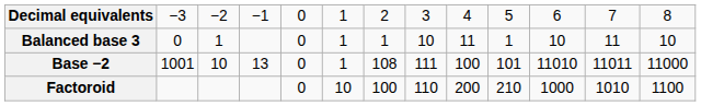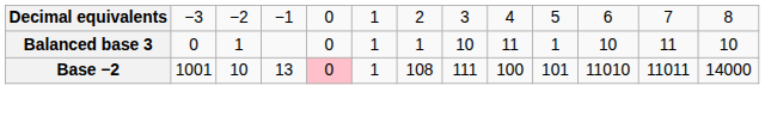 <table class="wikitable" style="text-align:center;" border="1">
 <tr>
 <th align="left">Decimal equivalents</th>
 <td width="6%">−3</td>
 <td width="6%">−2</td>
 <td width="6%">−1</td>
 <td width="6%">0</td>
 <td width="6%">1</td>
 <td width="6%">2</td>
 <td width="6%">3</td>
 <td width="6%">4</td>
 <td width="6%">5</td>
 <td width="8%">6</td>
 <td width="8%">7</td>
 <td width="8%">8</td>
 </tr>
 <tr>
 <th align="left">Balanced base 3</th>
 <td>0</td>
 <td>1</td>
 <td></td>
 <td>0</td>
 <td>1</td>
 <td>1</td>
 <td>10</td>
 <td>11</td>
 <td>1</td>
 <td>10</td>
 <td>11</td>
 <td>10</td>
 </tr>
 <tr>
 <th align="left">Base −2</th>
 <td>1001</td>
 <td>10</td>
 <td>13</td>
-<td>0</td>
+<td style="background: pink;">0</td>
 <td>1</td>
 <td>108</td>
 <td>111</td>
 <td>100</td>
 <td>101</td>
 <td>11010</td>
 <td>11011</td>
-<td>11000</td>
-</tr>
-<tr>
-<th align="left">Factoroid</th>
-<td></td>
-<td></td>
-<td></td>
-<td>0</td>
-<td>10</td>
-<td>100</td>
-<td>110</td>
-<td>200</td>
-<td>210</td>
-<td>1000</td>
-<td>1010</td>
-<td>1100</td>
+<td>14000</td>
 </tr>
 </table>
